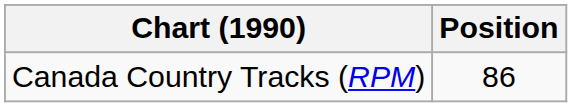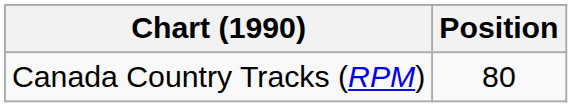 <table class="wikitable sortable">
 <tr>
 <th scope="col">Chart (1990)</th>
 <th scope="col">Position</th>
 </tr>
 <tr>
 <td>Canada Country Tracks (<em><a href='#'>RPM</a></em>)</td>
-<td align="center">86</td>
+<td align="center">80</td>
 </tr>
 </table>
